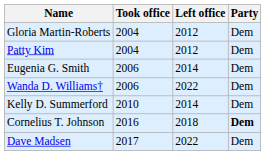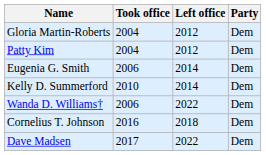 <table class="wikitable">
 <tr>
 <th>Name</th>
 <th>Took office</th>
 <th>Left office</th>
 <th>Party</th>
 </tr>
 <tr bgcolor="#ddeeff">
 <td>Gloria Martin-Roberts</td>
 <td>2004</td>
 <td>2012</td>
 <td>Dem</td>
 </tr>
 <tr bgcolor="#ddeeff">
 <td><a href='#'>Patty Kim</a></td>
 <td>2004</td>
 <td>2012</td>
 <td>Dem</td>
 </tr>
 <tr bgcolor="#ddeeff">
 <td>Eugenia G. Smith</td>
 <td>2006</td>
 <td>2014</td>
 <td>Dem</td>
 </tr>
 <tr bgcolor="#ddeeff">
+<td>Kelly D. Summerford</td>
+<td>2010</td>
+<td>2014</td>
+<td>Dem</td>
+</tr>
+<tr bgcolor="#ddeeff">
 <td><a href='#'>Wanda D. Williams</a><a href='#'>†</a></td>
 <td>2006</td>
 <td>2022</td>
 <td>Dem</td>
 </tr>
 <tr bgcolor="#ddeeff">
-<td>Kelly D. Summerford</td>
-<td>2010</td>
-<td>2014</td>
-<td>Dem</td>
-</tr>
-<tr bgcolor="#ddeeff">
 <td>Cornelius T. Johnson</td>
 <td>2016</td>
 <td>2018</td>
-<td><strong>Dem</strong></td>
+<td>Dem</td>
 </tr>
 <tr bgcolor="#ddeeff">
 <td><a href='#'>Dave Madsen</a></td>
 <td>2017</td>
 <td>2022</td>
 <td>Dem</td>
 </tr>
 </table>
